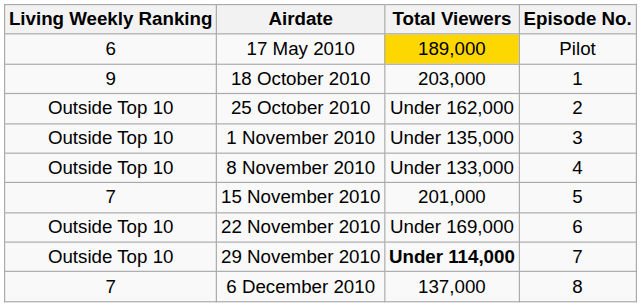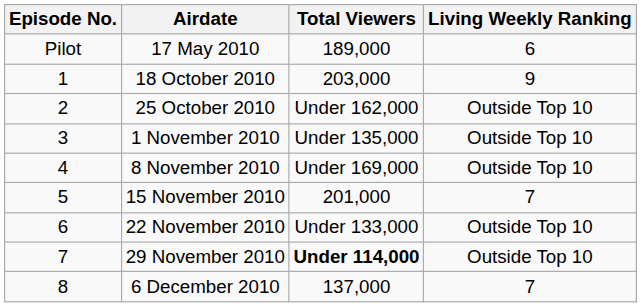 <table class="wikitable" style="text-align:center;">
 <tr>
-<th>Living Weekly Ranking</th>
+<th>Episode No.</th>
 <th>Airdate</th>
 <th>Total Viewers</th>
-<th>Episode No.</th>
+<th>Living Weekly Ranking</th>
+</tr>
+<tr>
+<td>Pilot</td>
+<td>17 May 2010</td>
+<td>189,000</td>
+<td>6</td>
+</tr>
+<tr>
+<td>1</td>
+<td>18 October 2010</td>
+<td>203,000</td>
+<td>9</td>
+</tr>
+<tr>
+<td>2</td>
+<td>25 October 2010</td>
+<td>Under 162,000</td>
+<td>Outside Top 10</td>
+</tr>
+<tr>
+<td>3</td>
+<td>1 November 2010</td>
+<td>Under 135,000</td>
+<td>Outside Top 10</td>
+</tr>
+<tr>
+<td>4</td>
+<td>8 November 2010</td>
+<td>Under 169,000</td>
+<td>Outside Top 10</td>
+</tr>
+<tr>
+<td>5</td>
+<td>15 November 2010</td>
+<td>201,000</td>
+<td>7</td>
 </tr>
 <tr>
 <td>6</td>
-<td>17 May 2010</td>
-<td style="background: gold;">189,000</td>
-<td>Pilot</td>
-</tr>
-<tr>
-<td>9</td>
-<td>18 October 2010</td>
-<td>203,000</td>
-<td>1</td>
-</tr>
-<tr>
+<td>22 November 2010</td>
+<td>Under 133,000</td>
 <td>Outside Top 10</td>
-<td>25 October 2010</td>
-<td>Under 162,000</td>
-<td>2</td>
-</tr>
-<tr>
-<td>Outside Top 10</td>
-<td>1 November 2010</td>
-<td>Under 135,000</td>
-<td>3</td>
-</tr>
-<tr>
-<td>Outside Top 10</td>
-<td>8 November 2010</td>
-<td>Under 133,000</td>
-<td>4</td>
 </tr>
 <tr>
 <td>7</td>
-<td>15 November 2010</td>
-<td>201,000</td>
-<td>5</td>
+<td>29 November 2010</td>
+<td><strong>Under 114,000</strong></td>
+<td>Outside Top 10</td>
 </tr>
 <tr>
-<td>Outside Top 10</td>
-<td>22 November 2010</td>
-<td>Under 169,000</td>
-<td>6</td>
-</tr>
-<tr>
-<td>Outside Top 10</td>
-<td>29 November 2010</td>
-<td><strong>Under 114,000</strong></td>
+<td>8</td>
+<td>6 December 2010</td>
+<td>137,000</td>
 <td>7</td>
 </tr>
-<tr>
-<td>7</td>
-<td>6 December 2010</td>
-<td>137,000</td>
-<td>8</td>
-</tr>
 </table>
